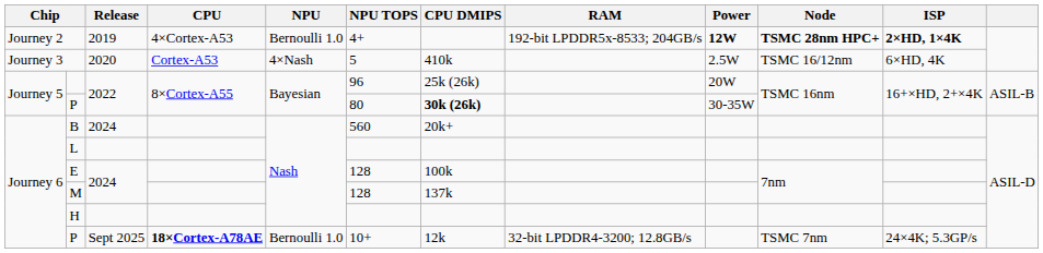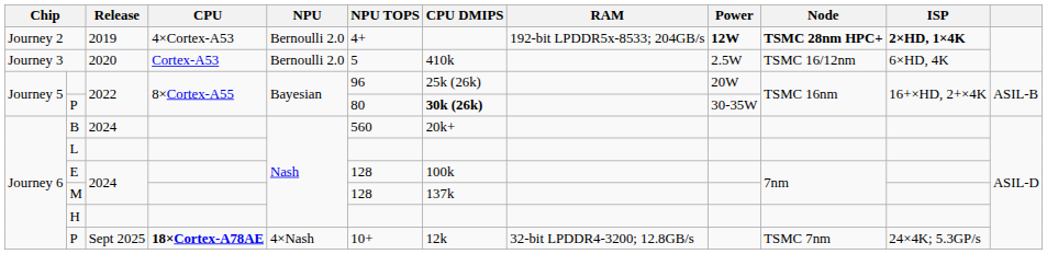 <table class="wikitable">
 <tr>
 <th colspan="2">Chip</th>
 <th>Release</th>
 <th>CPU</th>
 <th>NPU</th>
 <th>NPU TOPS</th>
 <th>CPU DMIPS</th>
 <th>RAM</th>
 <th>Power</th>
 <th>Node</th>
 <th>ISP</th>
 <th></th>
 </tr>
 <tr>
 <td colspan="2">Journey 2</td>
 <td>2019</td>
 <td>4×Cortex-A53</td>
-<td>Bernoulli 1.0</td>
+<td>Bernoulli 2.0</td>
 <td>4+</td>
 <td></td>
 <td>192-bit LPDDR5x-8533; 204GB/s</td>
 <td><strong>12W</strong></td>
 <td><strong>TSMC 28nm HPC+</strong></td>
 <td><strong>2×HD, 1×4K</strong></td>
 <td rowspan="2"></td>
 </tr>
 <tr>
 <td colspan="2">Journey 3</td>
 <td>2020</td>
 <td><a href='#'>Cortex-A53</a></td>
-<td>4×Nash</td>
+<td>Bernoulli 2.0</td>
 <td>5</td>
 <td>410k</td>
 <td></td>
 <td>2.5W</td>
 <td>TSMC 16/12nm</td>
 <td>6×HD, 4K</td>
 </tr>
 <tr>
 <td rowspan="2">Journey 5</td>
 <td></td>
 <td rowspan="2">2022</td>
 <td rowspan="2">8×<a href='#'>Cortex-A55</a></td>
 <td rowspan="2">Bayesian</td>
 <td>96</td>
 <td>25k (26k)</td>
 <td></td>
 <td>20W</td>
 <td rowspan="2">TSMC 16nm</td>
 <td rowspan="2">16+×HD, 2+×4K</td>
 <td rowspan="2">ASIL-B</td>
 </tr>
 <tr>
 <td>P</td>
 <td>80</td>
 <td><strong>30k (26k)</strong></td>
 <td></td>
 <td>30-35W</td>
 </tr>
 <tr>
 <td rowspan="6">Journey 6</td>
 <td>B</td>
 <td>2024</td>
 <td></td>
 <td rowspan="5"><a href='#'>Nash</a></td>
 <td>560</td>
 <td>20k+</td>
 <td></td>
 <td></td>
 <td></td>
 <td></td>
 <td rowspan="6">ASIL-D</td>
 </tr>
 <tr>
 <td>L</td>
 <td></td>
 <td></td>
 <td></td>
 <td></td>
 <td></td>
 <td></td>
 <td></td>
 <td></td>
 </tr>
 <tr>
 <td>E</td>
 <td rowspan="2">2024</td>
 <td></td>
 <td>128</td>
 <td>100k</td>
 <td></td>
 <td></td>
 <td rowspan="2">7nm</td>
 <td></td>
 </tr>
 <tr>
 <td>M</td>
 <td></td>
 <td>128</td>
 <td>137k</td>
 <td></td>
 <td></td>
 <td></td>
 </tr>
 <tr>
 <td>H</td>
 <td></td>
 <td></td>
 <td></td>
 <td></td>
 <td></td>
 <td></td>
 <td></td>
 <td></td>
 </tr>
 <tr>
 <td>P</td>
 <td>Sept 2025</td>
 <td><strong>18×<a href='#'>Cortex-A78AE</a></strong></td>
-<td>Bernoulli 1.0</td>
+<td>4×Nash</td>
 <td>10+</td>
 <td>12k</td>
 <td>32-bit LPDDR4-3200; 12.8GB/s</td>
 <td></td>
 <td>TSMC 7nm</td>
 <td>24×4K; 5.3GP/s</td>
 </tr>
 </table>
